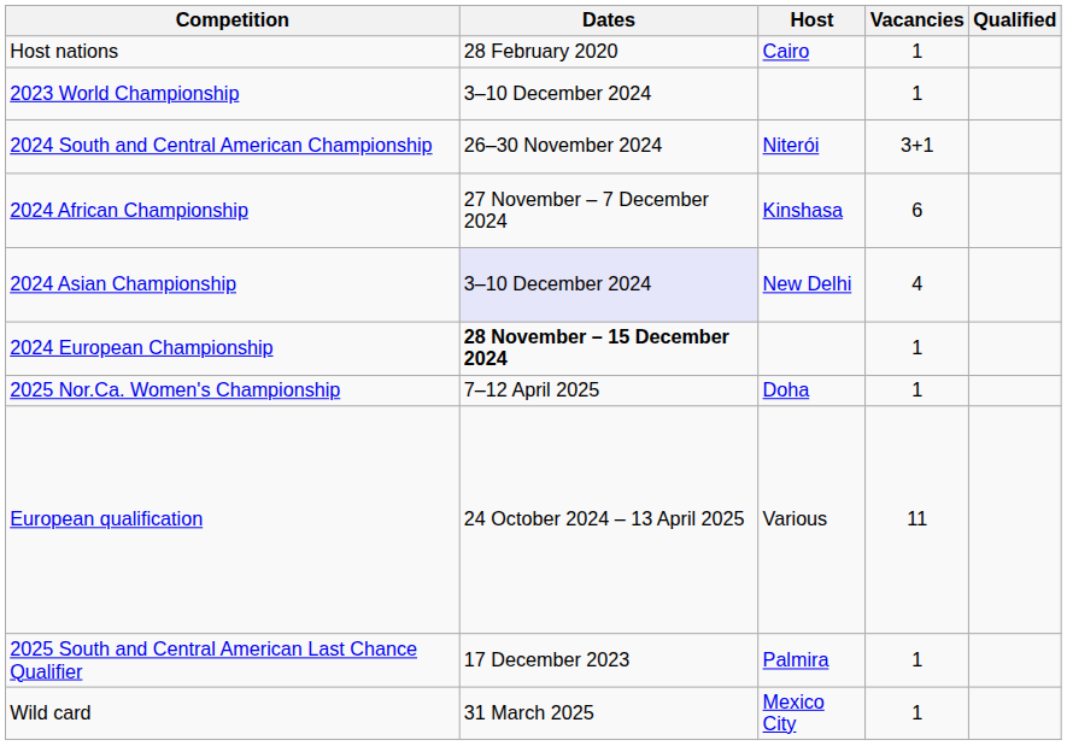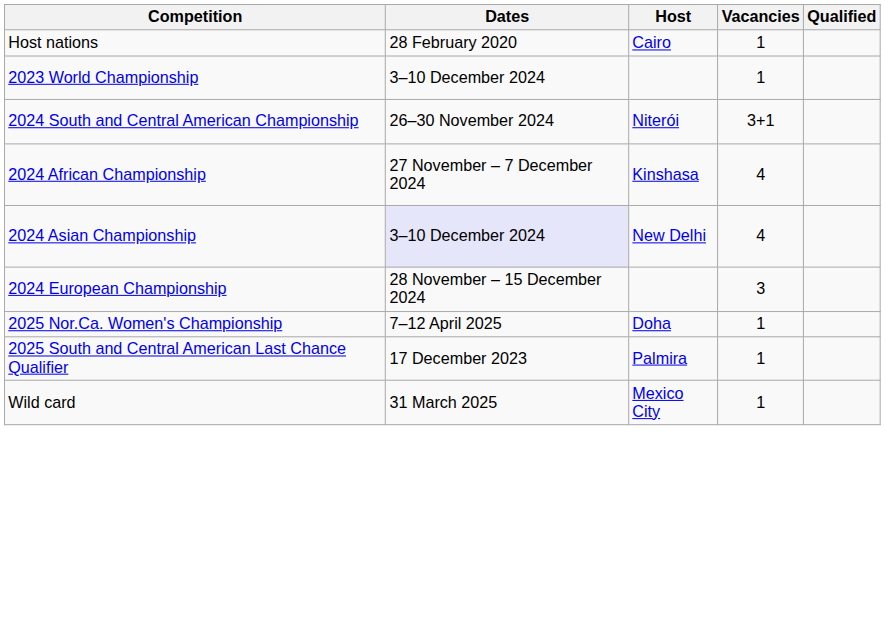 <table class="wikitable">
 <tr>
 <th>Competition</th>
 <th>Dates</th>
 <th>Host</th>
 <th>Vacancies</th>
 <th>Qualified</th>
 </tr>
 <tr>
 <td>Host nations</td>
 <td>28 February 2020</td>
 <td> <a href='#'>Cairo</a></td>
 <td align="center">1</td>
 <td><br></td>
 </tr>
 <tr>
 <td><a href='#'>2023 World Championship</a></td>
 <td>3–10 December 2024</td>
 <td><br><br></td>
 <td align="center">1</td>
 <td></td>
 </tr>
 <tr>
 <td><a href='#'>2024 South and Central American Championship</a></td>
 <td>26–30 November 2024</td>
 <td> <a href='#'>Niterói</a></td>
 <td align="center">3+1</td>
 <td><br><br></td>
 </tr>
 <tr>
 <td><a href='#'>2024 African Championship</a></td>
 <td>27 November – 7 December 2024</td>
 <td> <a href='#'>Kinshasa</a></td>
-<td align="center">6</td>
+<td align="center">4</td>
 <td><br><br><br></td>
 </tr>
 <tr>
 <td><a href='#'>2024 Asian Championship</a></td>
 <td style="background: lavender;">3–10 December 2024</td>
 <td> <a href='#'>New Delhi</a></td>
 <td align="center">4</td>
 <td><br><br><br></td>
 </tr>
 <tr>
 <td><a href='#'>2024 European Championship</a></td>
-<td><strong>28 November – 15 December 2024</strong></td>
+<td>28 November – 15 December 2024</td>
 <td><br><br></td>
-<td align="center">1</td>
+<td align="center">3</td>
 <td><br><br></td>
 </tr>
 <tr>
 <td><a href='#'>2025 Nor.Ca. Women's Championship</a></td>
 <td>7–12 April 2025</td>
 <td> <a href='#'>Doha</a></td>
 <td align="center">1</td>
 <td></td>
-</tr>
-<tr>
-<td><a href='#'>European qualification</a></td>
-<td>24 October 2024 – 13 April 2025</td>
-<td>Various</td>
-<td align="center">11</td>
-<td><br><br><br><br><br><br><br><br><br><br></td>
 </tr>
 <tr>
 <td><a href='#'>2025 South and Central American Last Chance Qualifier</a></td>
 <td>17 December 2023</td>
 <td> <a href='#'>Palmira</a></td>
 <td align="center">1</td>
 <td></td>
 </tr>
 <tr>
 <td>Wild card</td>
 <td>31 March 2025</td>
 <td> <a href='#'>Mexico City</a></td>
 <td align="center">1</td>
 <td></td>
 </tr>
 </table>
